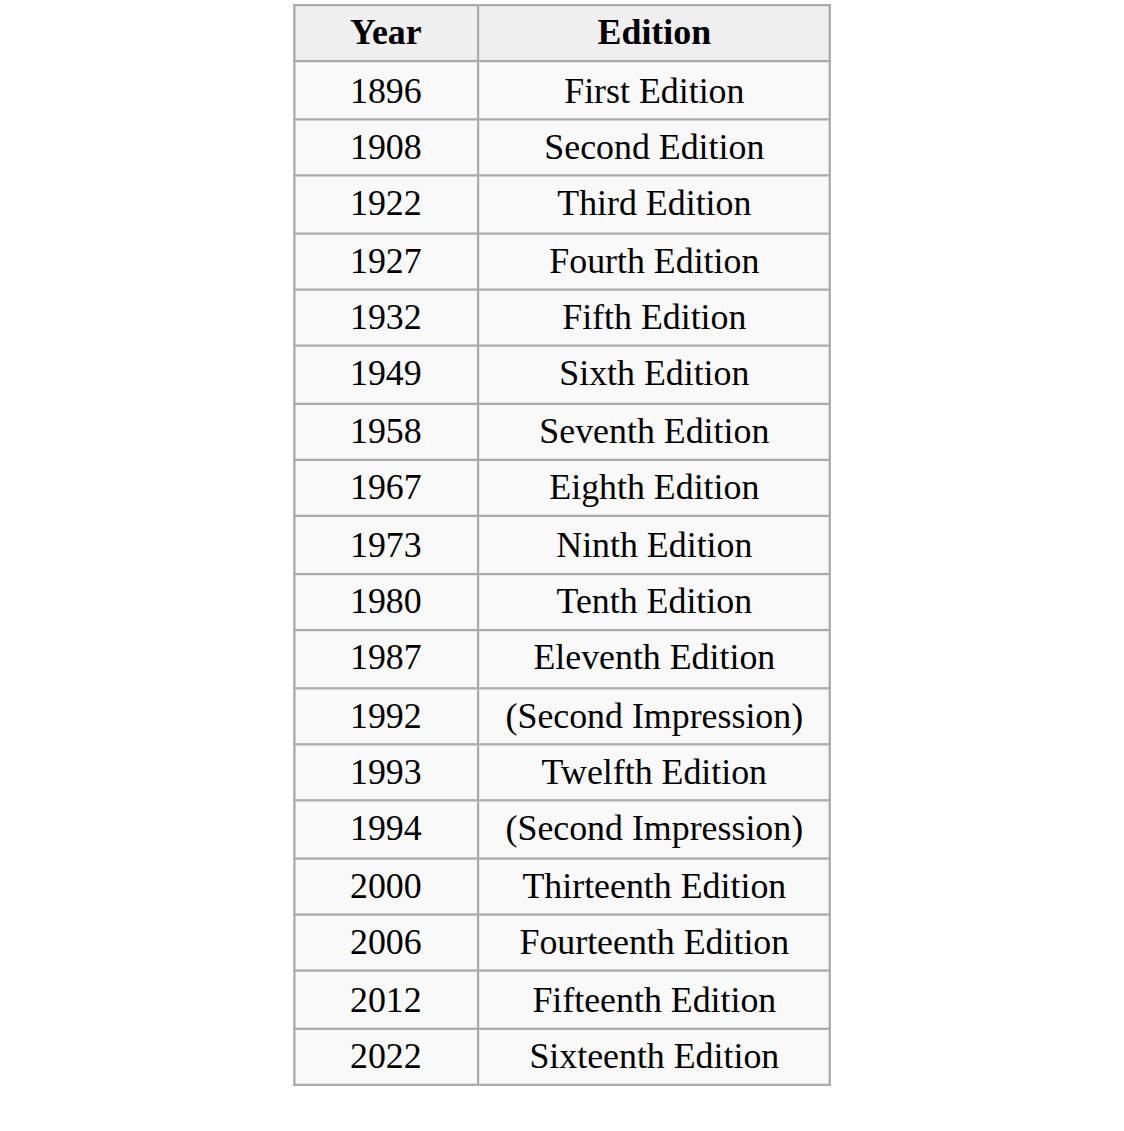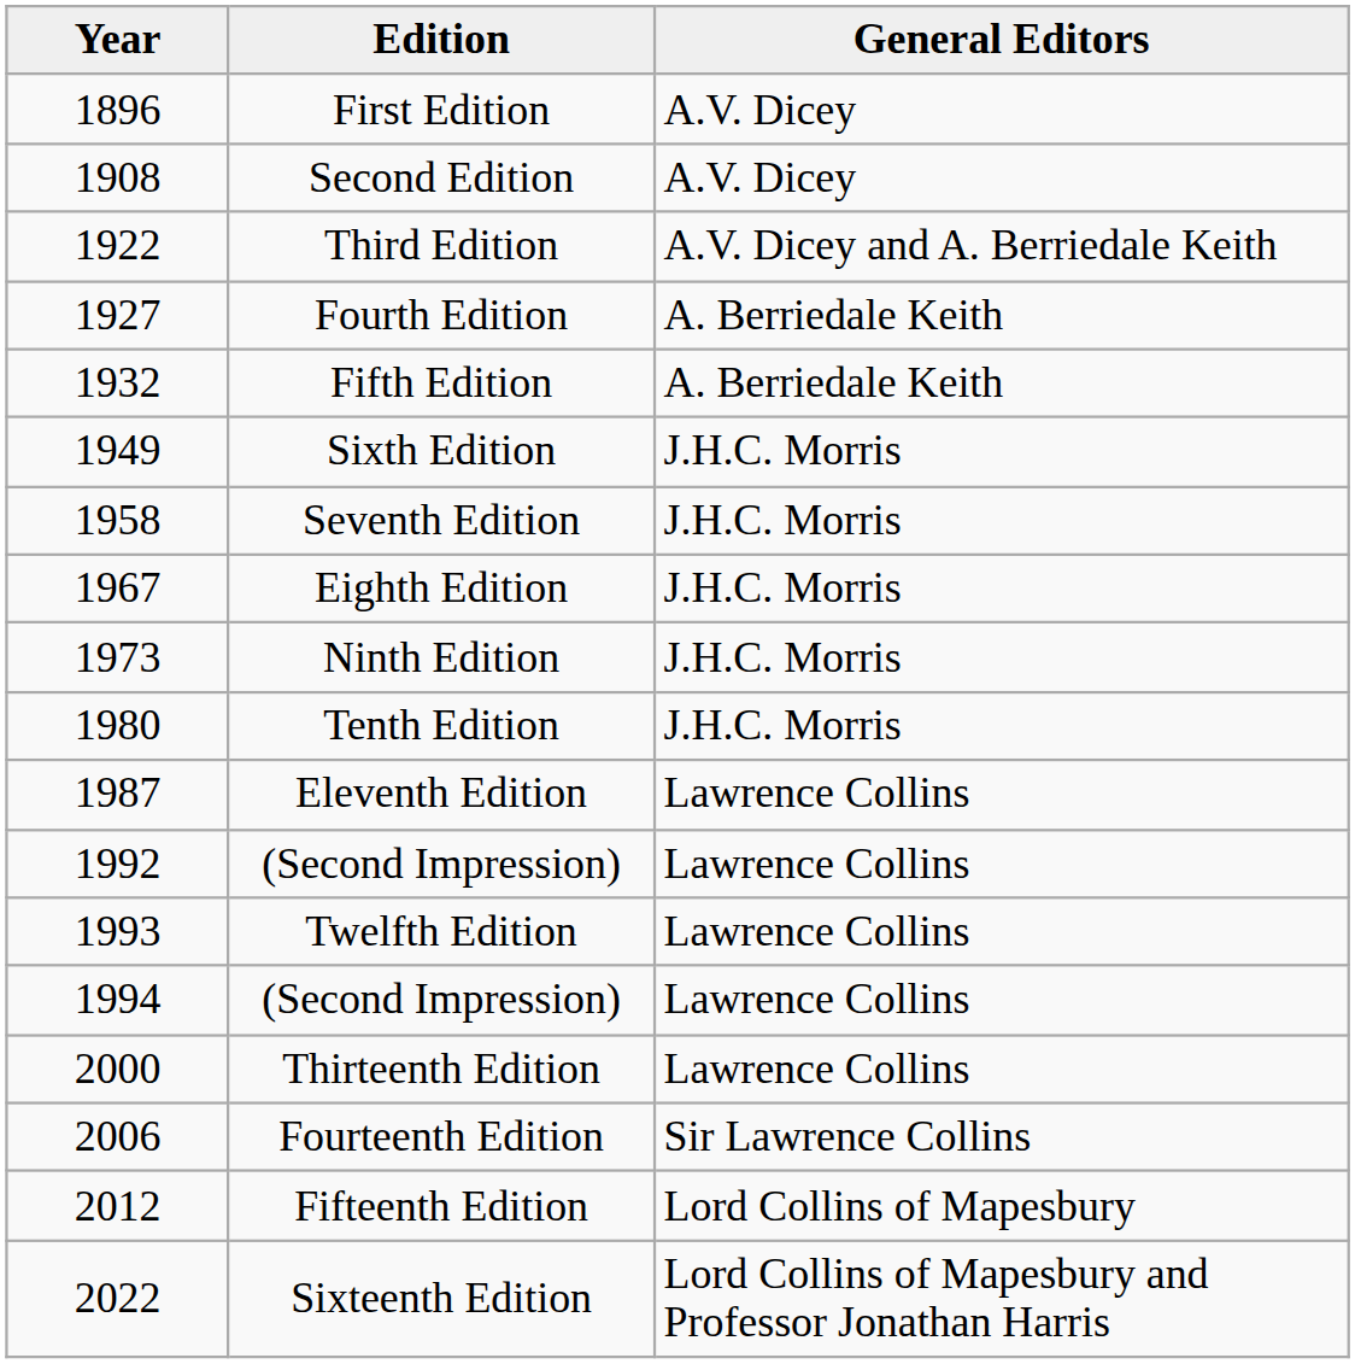 <table class="wikitable" style="margin: 1em auto 1em auto">
 <tr>
 <td align="center" style="background: #efefef;" width="75"><strong>Year</strong></td>
 <td align="center" style="background: #efefef;" width="150"><strong>Edition</strong></td>
+<td align="center" style="background: #efefef;" width="250"><strong>General Editors</strong></td>
 </tr>
 <tr>
 <td align="center">1896</td>
 <td align="center">First Edition</td>
+<td>A.V. Dicey</td>
 </tr>
 <tr>
 <td align="center">1908</td>
 <td align="center">Second Edition</td>
+<td>A.V. Dicey</td>
 </tr>
 <tr>
 <td align="center">1922</td>
 <td align="center">Third Edition</td>
+<td>A.V. Dicey and A. Berriedale Keith</td>
 </tr>
 <tr>
 <td align="center">1927</td>
 <td align="center">Fourth Edition</td>
+<td>A. Berriedale Keith</td>
 </tr>
 <tr>
 <td align="center">1932</td>
 <td align="center">Fifth Edition</td>
+<td>A. Berriedale Keith</td>
 </tr>
 <tr>
 <td align="center">1949</td>
 <td align="center">Sixth Edition</td>
+<td>J.H.C. Morris</td>
 </tr>
 <tr>
 <td align="center">1958</td>
 <td align="center">Seventh Edition</td>
+<td>J.H.C. Morris</td>
 </tr>
 <tr>
 <td align="center">1967</td>
 <td align="center">Eighth Edition</td>
+<td>J.H.C. Morris</td>
 </tr>
 <tr>
 <td align="center">1973</td>
 <td align="center">Ninth Edition</td>
+<td>J.H.C. Morris</td>
 </tr>
 <tr>
 <td align="center">1980</td>
 <td align="center">Tenth Edition</td>
+<td>J.H.C. Morris</td>
 </tr>
 <tr>
 <td align="center">1987</td>
 <td align="center">Eleventh Edition</td>
+<td>Lawrence Collins</td>
 </tr>
 <tr>
 <td align="center">1992</td>
 <td align="center">(Second Impression)</td>
+<td>Lawrence Collins</td>
 </tr>
 <tr>
 <td align="center">1993</td>
 <td align="center">Twelfth Edition</td>
+<td>Lawrence Collins</td>
 </tr>
 <tr>
 <td align="center">1994</td>
 <td align="center">(Second Impression)</td>
+<td>Lawrence Collins</td>
 </tr>
 <tr>
 <td align="center">2000</td>
 <td align="center">Thirteenth Edition</td>
+<td>Lawrence Collins</td>
 </tr>
 <tr>
 <td align="center">2006</td>
 <td align="center">Fourteenth Edition</td>
+<td>Sir Lawrence Collins</td>
 </tr>
 <tr>
 <td align="center">2012</td>
 <td align="center">Fifteenth Edition</td>
+<td>Lord Collins of Mapesbury</td>
 </tr>
 <tr>
 <td align="center">2022</td>
 <td align="center">Sixteenth Edition</td>
+<td>Lord Collins of Mapesbury and Professor Jonathan Harris</td>
 </tr>
 </table>
